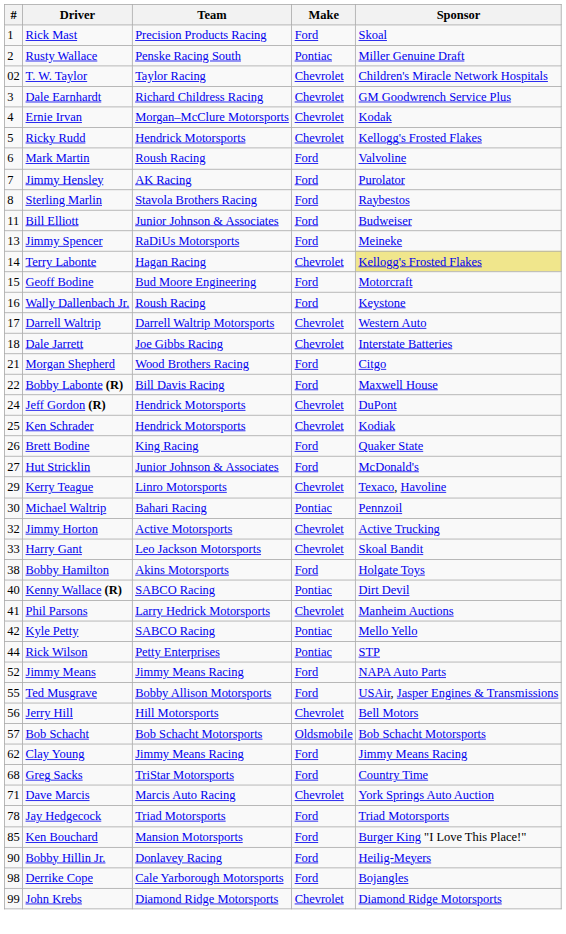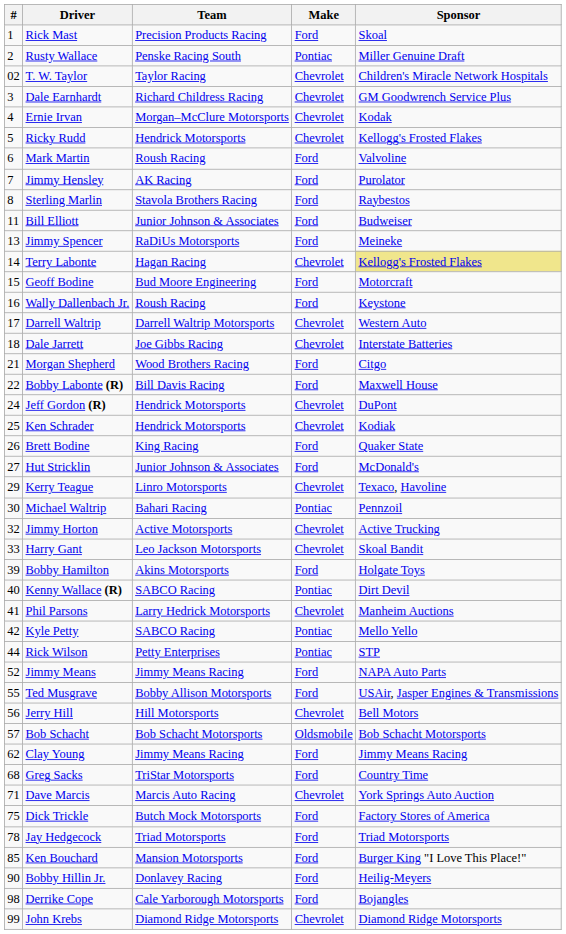 <table class="wikitable" style="font-size:95%">
 <tr>
 <th>#</th>
 <th>Driver</th>
 <th>Team</th>
 <th>Make</th>
 <th>Sponsor</th>
 </tr>
 <tr>
 <td>1</td>
 <td><a href='#'>Rick Mast</a></td>
 <td><a href='#'>Precision Products Racing</a></td>
 <td><a href='#'>Ford</a></td>
 <td><a href='#'>Skoal</a></td>
 </tr>
 <tr>
 <td>2</td>
 <td><a href='#'>Rusty Wallace</a></td>
 <td><a href='#'>Penske Racing South</a></td>
 <td><a href='#'>Pontiac</a></td>
 <td><a href='#'>Miller Genuine Draft</a></td>
 </tr>
 <tr>
 <td>02</td>
 <td><a href='#'>T. W. Taylor</a></td>
 <td><a href='#'>Taylor Racing</a></td>
 <td><a href='#'>Chevrolet</a></td>
 <td><a href='#'>Children's Miracle Network Hospitals</a></td>
 </tr>
 <tr>
 <td>3</td>
 <td><a href='#'>Dale Earnhardt</a></td>
 <td><a href='#'>Richard Childress Racing</a></td>
 <td><a href='#'>Chevrolet</a></td>
 <td><a href='#'>GM Goodwrench Service Plus</a></td>
 </tr>
 <tr>
 <td>4</td>
 <td><a href='#'>Ernie Irvan</a></td>
 <td><a href='#'>Morgan–McClure Motorsports</a></td>
 <td><a href='#'>Chevrolet</a></td>
 <td><a href='#'>Kodak</a></td>
 </tr>
 <tr>
 <td>5</td>
 <td><a href='#'>Ricky Rudd</a></td>
 <td><a href='#'>Hendrick Motorsports</a></td>
 <td><a href='#'>Chevrolet</a></td>
 <td><a href='#'>Kellogg's Frosted Flakes</a></td>
 </tr>
 <tr>
 <td>6</td>
 <td><a href='#'>Mark Martin</a></td>
 <td><a href='#'>Roush Racing</a></td>
 <td><a href='#'>Ford</a></td>
 <td><a href='#'>Valvoline</a></td>
 </tr>
 <tr>
 <td>7</td>
 <td><a href='#'>Jimmy Hensley</a></td>
 <td><a href='#'>AK Racing</a></td>
 <td><a href='#'>Ford</a></td>
 <td><a href='#'>Purolator</a></td>
 </tr>
 <tr>
 <td>8</td>
 <td><a href='#'>Sterling Marlin</a></td>
 <td><a href='#'>Stavola Brothers Racing</a></td>
 <td><a href='#'>Ford</a></td>
 <td><a href='#'>Raybestos</a></td>
 </tr>
 <tr>
 <td>11</td>
 <td><a href='#'>Bill Elliott</a></td>
 <td><a href='#'>Junior Johnson & Associates</a></td>
 <td><a href='#'>Ford</a></td>
 <td><a href='#'>Budweiser</a></td>
 </tr>
 <tr>
 <td>13</td>
 <td><a href='#'>Jimmy Spencer</a></td>
 <td><a href='#'>RaDiUs Motorsports</a></td>
 <td><a href='#'>Ford</a></td>
 <td><a href='#'>Meineke</a></td>
 </tr>
 <tr>
 <td>14</td>
 <td><a href='#'>Terry Labonte</a></td>
 <td><a href='#'>Hagan Racing</a></td>
 <td><a href='#'>Chevrolet</a></td>
 <td style="background: khaki;"><a href='#'>Kellogg's Frosted Flakes</a></td>
 </tr>
 <tr>
 <td>15</td>
 <td><a href='#'>Geoff Bodine</a></td>
 <td><a href='#'>Bud Moore Engineering</a></td>
 <td><a href='#'>Ford</a></td>
 <td><a href='#'>Motorcraft</a></td>
 </tr>
 <tr>
 <td>16</td>
 <td><a href='#'>Wally Dallenbach Jr.</a></td>
 <td><a href='#'>Roush Racing</a></td>
 <td><a href='#'>Ford</a></td>
 <td><a href='#'>Keystone</a></td>
 </tr>
 <tr>
 <td>17</td>
 <td><a href='#'>Darrell Waltrip</a></td>
 <td><a href='#'>Darrell Waltrip Motorsports</a></td>
 <td><a href='#'>Chevrolet</a></td>
 <td><a href='#'>Western Auto</a></td>
 </tr>
 <tr>
 <td>18</td>
 <td><a href='#'>Dale Jarrett</a></td>
 <td><a href='#'>Joe Gibbs Racing</a></td>
 <td><a href='#'>Chevrolet</a></td>
 <td><a href='#'>Interstate Batteries</a></td>
 </tr>
 <tr>
 <td>21</td>
 <td><a href='#'>Morgan Shepherd</a></td>
 <td><a href='#'>Wood Brothers Racing</a></td>
 <td><a href='#'>Ford</a></td>
 <td><a href='#'>Citgo</a></td>
 </tr>
 <tr>
 <td>22</td>
 <td><a href='#'>Bobby Labonte</a> <strong>(R)</strong></td>
 <td><a href='#'>Bill Davis Racing</a></td>
 <td><a href='#'>Ford</a></td>
 <td><a href='#'>Maxwell House</a></td>
 </tr>
 <tr>
 <td>24</td>
 <td><a href='#'>Jeff Gordon</a> <strong>(R)</strong></td>
 <td><a href='#'>Hendrick Motorsports</a></td>
 <td><a href='#'>Chevrolet</a></td>
 <td><a href='#'>DuPont</a></td>
 </tr>
 <tr>
 <td>25</td>
 <td><a href='#'>Ken Schrader</a></td>
 <td><a href='#'>Hendrick Motorsports</a></td>
 <td><a href='#'>Chevrolet</a></td>
 <td><a href='#'>Kodiak</a></td>
 </tr>
 <tr>
 <td>26</td>
 <td><a href='#'>Brett Bodine</a></td>
 <td><a href='#'>King Racing</a></td>
 <td><a href='#'>Ford</a></td>
 <td><a href='#'>Quaker State</a></td>
 </tr>
 <tr>
 <td>27</td>
 <td><a href='#'>Hut Stricklin</a></td>
 <td><a href='#'>Junior Johnson & Associates</a></td>
 <td><a href='#'>Ford</a></td>
 <td><a href='#'>McDonald's</a></td>
 </tr>
 <tr>
 <td>29</td>
 <td><a href='#'>Kerry Teague</a></td>
 <td><a href='#'>Linro Motorsports</a></td>
 <td><a href='#'>Chevrolet</a></td>
 <td><a href='#'>Texaco</a>, <a href='#'>Havoline</a></td>
 </tr>
 <tr>
 <td>30</td>
 <td><a href='#'>Michael Waltrip</a></td>
 <td><a href='#'>Bahari Racing</a></td>
 <td><a href='#'>Pontiac</a></td>
 <td><a href='#'>Pennzoil</a></td>
 </tr>
 <tr>
 <td>32</td>
 <td><a href='#'>Jimmy Horton</a></td>
 <td><a href='#'>Active Motorsports</a></td>
 <td><a href='#'>Chevrolet</a></td>
 <td><a href='#'>Active Trucking</a></td>
 </tr>
 <tr>
 <td>33</td>
 <td><a href='#'>Harry Gant</a></td>
 <td><a href='#'>Leo Jackson Motorsports</a></td>
 <td><a href='#'>Chevrolet</a></td>
 <td><a href='#'>Skoal Bandit</a></td>
 </tr>
 <tr>
-<td>38</td>
+<td>39</td>
 <td><a href='#'>Bobby Hamilton</a></td>
 <td><a href='#'>Akins Motorsports</a></td>
 <td><a href='#'>Ford</a></td>
 <td><a href='#'>Holgate Toys</a></td>
 </tr>
 <tr>
 <td>40</td>
 <td><a href='#'>Kenny Wallace</a> <strong>(R)</strong></td>
 <td><a href='#'>SABCO Racing</a></td>
 <td><a href='#'>Pontiac</a></td>
 <td><a href='#'>Dirt Devil</a></td>
 </tr>
 <tr>
 <td>41</td>
 <td><a href='#'>Phil Parsons</a></td>
 <td><a href='#'>Larry Hedrick Motorsports</a></td>
 <td><a href='#'>Chevrolet</a></td>
 <td><a href='#'>Manheim Auctions</a></td>
 </tr>
 <tr>
 <td>42</td>
 <td><a href='#'>Kyle Petty</a></td>
 <td><a href='#'>SABCO Racing</a></td>
 <td><a href='#'>Pontiac</a></td>
 <td><a href='#'>Mello Yello</a></td>
 </tr>
 <tr>
 <td>44</td>
 <td><a href='#'>Rick Wilson</a></td>
 <td><a href='#'>Petty Enterprises</a></td>
 <td><a href='#'>Pontiac</a></td>
 <td><a href='#'>STP</a></td>
 </tr>
 <tr>
 <td>52</td>
 <td><a href='#'>Jimmy Means</a></td>
 <td><a href='#'>Jimmy Means Racing</a></td>
 <td><a href='#'>Ford</a></td>
 <td><a href='#'>NAPA Auto Parts</a></td>
 </tr>
 <tr>
 <td>55</td>
 <td><a href='#'>Ted Musgrave</a></td>
 <td><a href='#'>Bobby Allison Motorsports</a></td>
 <td><a href='#'>Ford</a></td>
 <td><a href='#'>USAir</a>, <a href='#'>Jasper Engines & Transmissions</a></td>
 </tr>
 <tr>
 <td>56</td>
 <td><a href='#'>Jerry Hill</a></td>
 <td><a href='#'>Hill Motorsports</a></td>
 <td><a href='#'>Chevrolet</a></td>
 <td><a href='#'>Bell Motors</a></td>
 </tr>
 <tr>
 <td>57</td>
 <td><a href='#'>Bob Schacht</a></td>
 <td><a href='#'>Bob Schacht Motorsports</a></td>
 <td><a href='#'>Oldsmobile</a></td>
 <td><a href='#'>Bob Schacht Motorsports</a></td>
 </tr>
 <tr>
 <td>62</td>
 <td><a href='#'>Clay Young</a></td>
 <td><a href='#'>Jimmy Means Racing</a></td>
 <td><a href='#'>Ford</a></td>
 <td><a href='#'>Jimmy Means Racing</a></td>
 </tr>
 <tr>
 <td>68</td>
 <td><a href='#'>Greg Sacks</a></td>
 <td><a href='#'>TriStar Motorsports</a></td>
 <td><a href='#'>Ford</a></td>
 <td><a href='#'>Country Time</a></td>
 </tr>
 <tr>
 <td>71</td>
 <td><a href='#'>Dave Marcis</a></td>
 <td><a href='#'>Marcis Auto Racing</a></td>
 <td><a href='#'>Chevrolet</a></td>
 <td><a href='#'>York Springs Auto Auction</a></td>
 </tr>
 <tr>
+<td>75</td>
+<td><a href='#'>Dick Trickle</a></td>
+<td><a href='#'>Butch Mock Motorsports</a></td>
+<td><a href='#'>Ford</a></td>
+<td><a href='#'>Factory Stores of America</a></td>
+</tr>
+<tr>
 <td>78</td>
 <td><a href='#'>Jay Hedgecock</a></td>
 <td><a href='#'>Triad Motorsports</a></td>
 <td><a href='#'>Ford</a></td>
 <td><a href='#'>Triad Motorsports</a></td>
 </tr>
 <tr>
 <td>85</td>
 <td><a href='#'>Ken Bouchard</a></td>
 <td><a href='#'>Mansion Motorsports</a></td>
 <td><a href='#'>Ford</a></td>
 <td><a href='#'>Burger King</a> "I Love This Place!"</td>
 </tr>
 <tr>
 <td>90</td>
 <td><a href='#'>Bobby Hillin Jr.</a></td>
 <td><a href='#'>Donlavey Racing</a></td>
 <td><a href='#'>Ford</a></td>
 <td><a href='#'>Heilig-Meyers</a></td>
 </tr>
 <tr>
 <td>98</td>
 <td><a href='#'>Derrike Cope</a></td>
 <td><a href='#'>Cale Yarborough Motorsports</a></td>
 <td><a href='#'>Ford</a></td>
 <td><a href='#'>Bojangles</a></td>
 </tr>
 <tr>
 <td>99</td>
 <td><a href='#'>John Krebs</a></td>
 <td><a href='#'>Diamond Ridge Motorsports</a></td>
 <td><a href='#'>Chevrolet</a></td>
 <td><a href='#'>Diamond Ridge Motorsports</a></td>
 </tr>
 </table>
